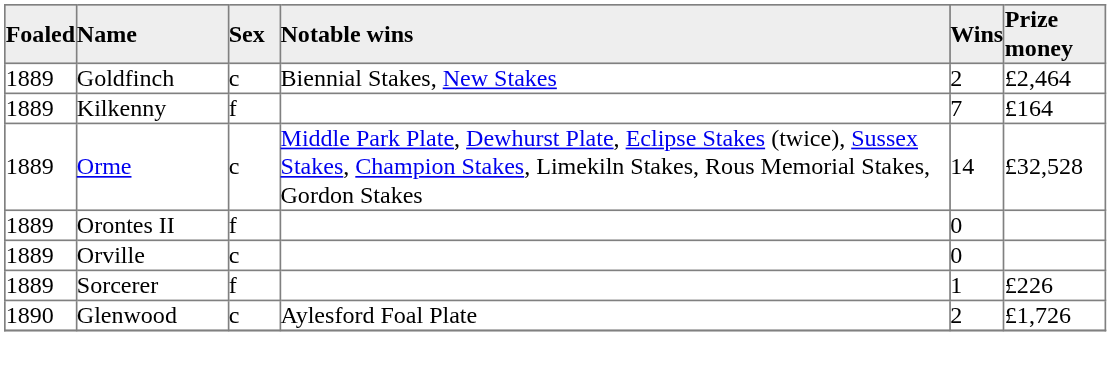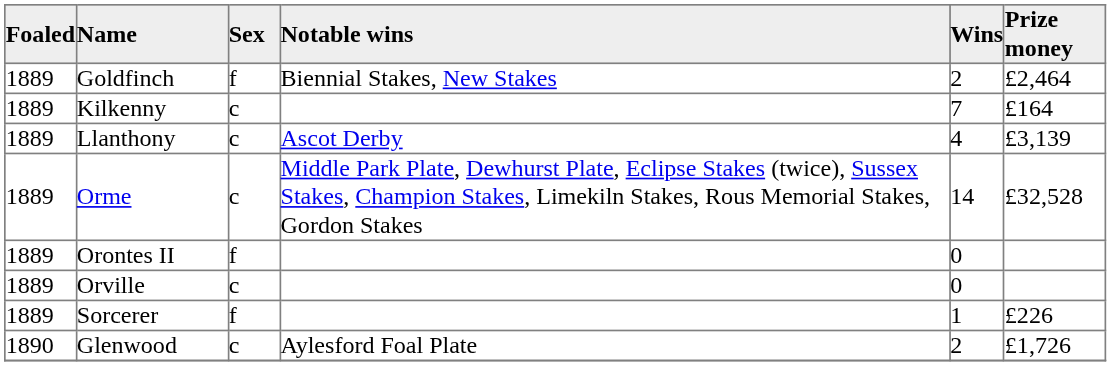 <table border="1" cellpadding="0" style="border-collapse: collapse; font-size:90%">
 <tr bgcolor="#eeeeee">
 <td width="35px"><strong>Foaled</strong></td>
 <td width="90px"><strong>Name</strong></td>
 <td width="30px"><strong>Sex</strong></td>
 <td width="400px"><strong>Notable wins</strong></td>
 <td width="30px"><strong>Wins</strong></td>
 <td width="60px"><strong>Prize money</strong></td>
 </tr>
 <tr>
 <td>1889</td>
 <td>Goldfinch</td>
-<td>c</td>
+<td>f</td>
 <td>Biennial Stakes, <a href='#'>New Stakes</a></td>
 <td>2</td>
 <td>£2,464</td>
 </tr>
 <tr>
 <td>1889</td>
 <td>Kilkenny</td>
-<td>f</td>
+<td>c</td>
 <td></td>
 <td>7</td>
 <td>£164</td>
+</tr>
+<tr>
+<td>1889</td>
+<td>Llanthony</td>
+<td>c</td>
+<td><a href='#'>Ascot Derby</a></td>
+<td>4</td>
+<td>£3,139</td>
 </tr>
 <tr>
 <td>1889</td>
 <td><a href='#'>Orme</a></td>
 <td>c</td>
 <td><a href='#'>Middle Park Plate</a>, <a href='#'>Dewhurst Plate</a>, <a href='#'>Eclipse Stakes</a> (twice), <a href='#'>Sussex Stakes</a>, <a href='#'>Champion Stakes</a>, Limekiln Stakes, Rous Memorial Stakes, Gordon Stakes</td>
 <td>14</td>
 <td>£32,528</td>
 </tr>
 <tr>
 <td>1889</td>
 <td>Orontes II</td>
 <td>f</td>
 <td></td>
 <td>0</td>
 <td></td>
 </tr>
 <tr>
 <td>1889</td>
 <td>Orville</td>
 <td>c</td>
 <td></td>
 <td>0</td>
 <td></td>
 </tr>
 <tr>
 <td>1889</td>
 <td>Sorcerer</td>
 <td>f</td>
 <td></td>
 <td>1</td>
 <td>£226</td>
 </tr>
 <tr>
 <td>1890</td>
 <td>Glenwood</td>
 <td>c</td>
 <td>Aylesford Foal Plate</td>
 <td>2</td>
 <td>£1,726</td>
 </tr>
 <tr>
 </tr>
 </table>
